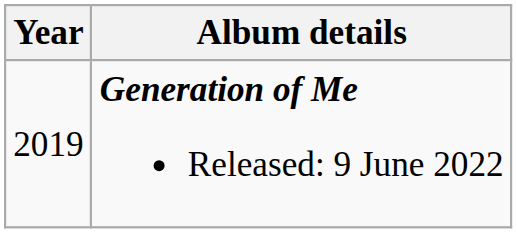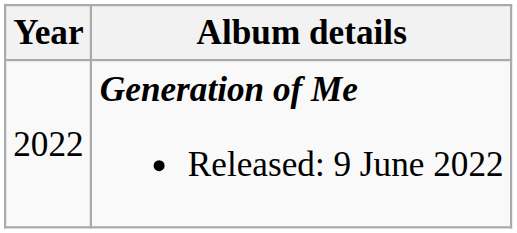 <table class="wikitable">
 <tr>
 <th><strong>Year</strong></th>
 <th><strong>Album details</strong></th>
 </tr>
 <tr>
-<td>2019</td>
+<td>2022</td>
 <td><strong><em>Generation of Me</em></strong><br><ul><li>Released: 9 June 2022</li></ul></td>
 </tr>
 </table>
